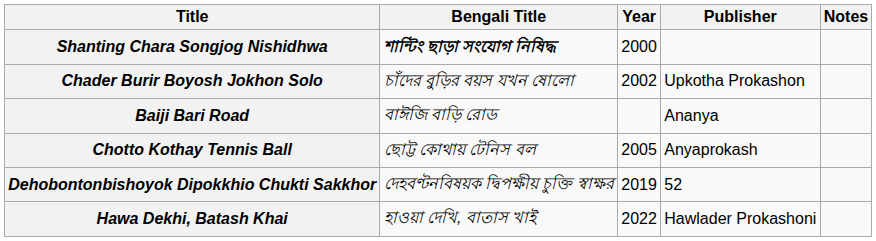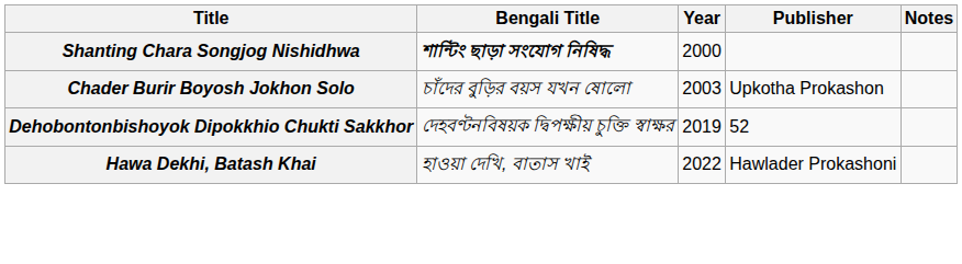 <table class="wikitable sortable plainrowheaders">
 <tr>
 <th scope="col">Title</th>
 <th scope="col">Bengali Title</th>
 <th scope="col">Year</th>
 <th scope="col">Publisher</th>
 <th scope="col" class="unsortable">Notes</th>
 </tr>
 <tr>
 <th scope="row"><em>Shanting Chara Songjog Nishidhwa</em></th>
 <td><strong><em>শান্টিং ছাড়া সংযোগ নিষিদ্ধ</em></strong></td>
 <td>2000</td>
 <td></td>
 <td></td>
 </tr>
 <tr>
 <th scope="row"><em>Chader Burir Boyosh Jokhon Solo</em></th>
 <td><em>চাঁদের বুড়ির বয়স যখন ষোলো</em></td>
-<td>2002</td>
+<td>2003</td>
 <td>Upkotha Prokashon</td>
-<td></td>
-</tr>
-<tr>
-<th scope="row"><em>Baiji Bari Road</em></th>
-<td><em>বাঈজি বাড়ি রোড</em></td>
-<td></td>
-<td>Ananya</td>
-<td></td>
-</tr>
-<tr>
-<th scope="row"><em>Chotto Kothay Tennis Ball</em></th>
-<td><em>ছোট্ট কোথায় টেনিস বল</em></td>
-<td>2005</td>
-<td>Anyaprokash</td>
 <td></td>
 </tr>
 <tr>
 <th scope="row"><em>Dehobontonbishoyok Dipokkhio Chukti Sakkhor</em></th>
 <td><em>দেহবণ্টনবিষয়ক দ্বিপক্ষীয় চুক্তি স্বাক্ষর</em></td>
 <td>2019</td>
 <td>52</td>
 <td></td>
 </tr>
 <tr>
 <th scope="row"><em>Hawa Dekhi, Batash Khai</em></th>
 <td><em>হাওয়া দেখি, বাতাস খাই</em></td>
 <td>2022</td>
 <td>Hawlader Prokashoni</td>
 <td></td>
 </tr>
 </table>
